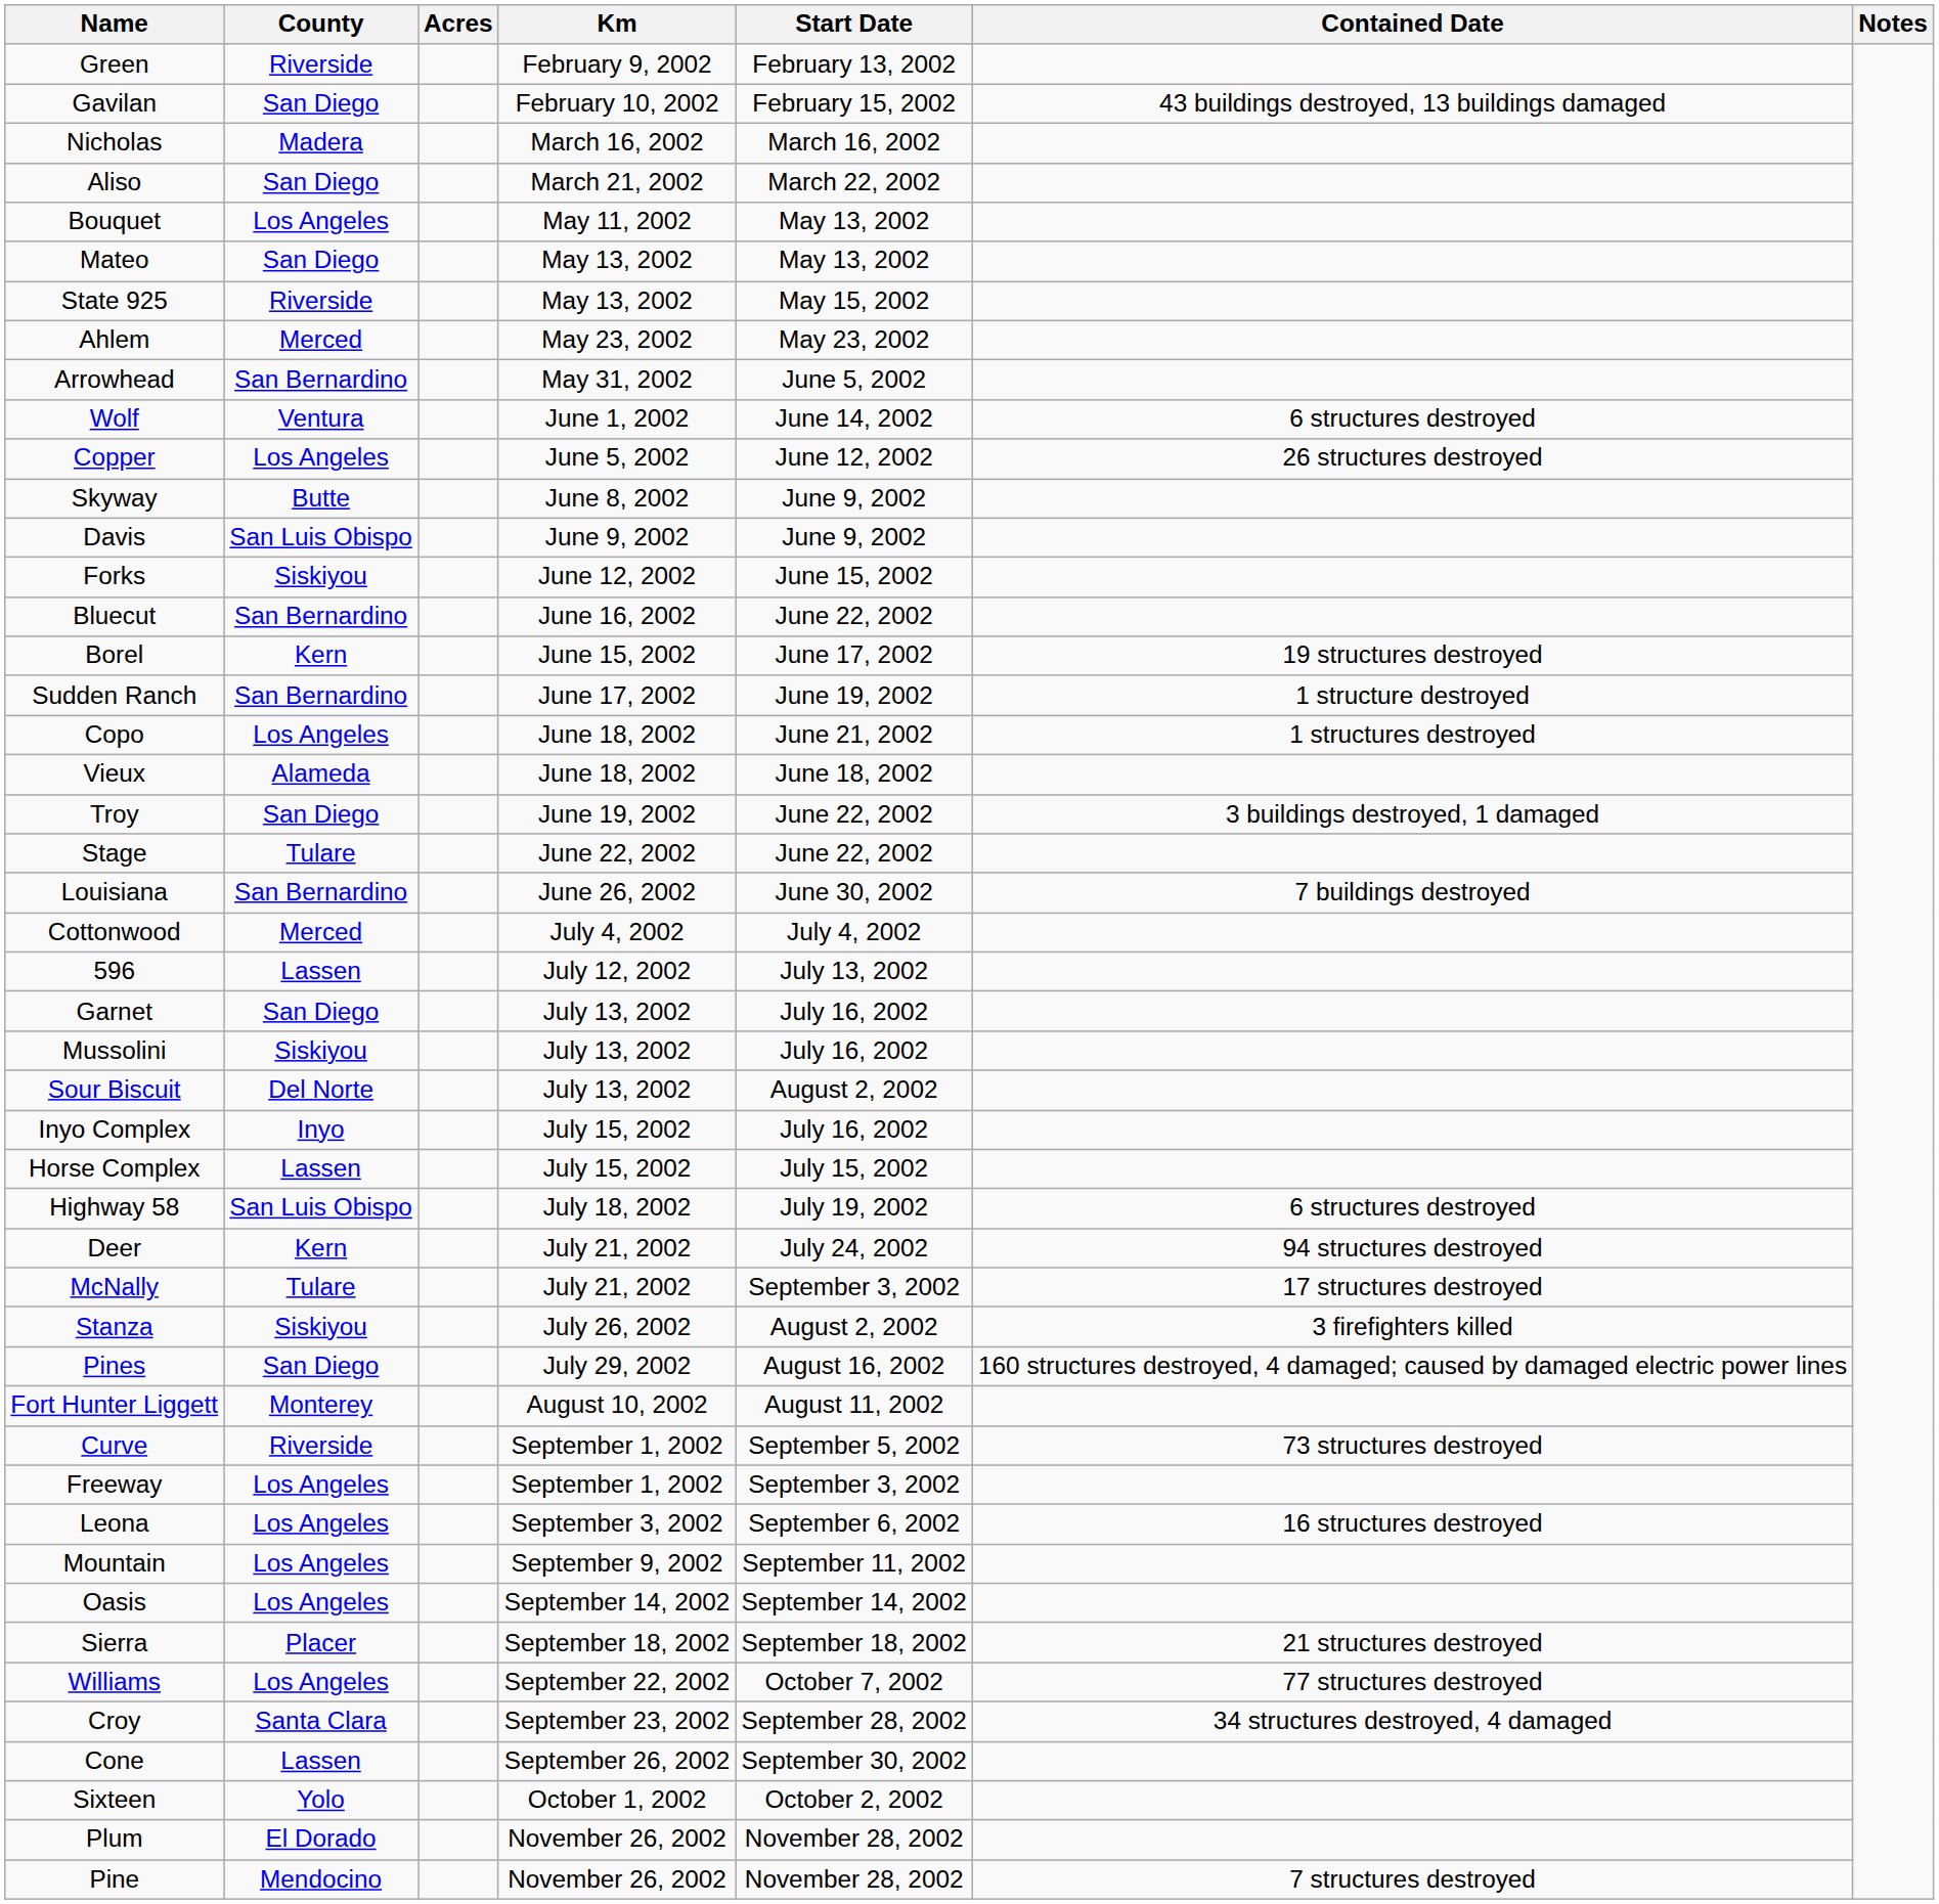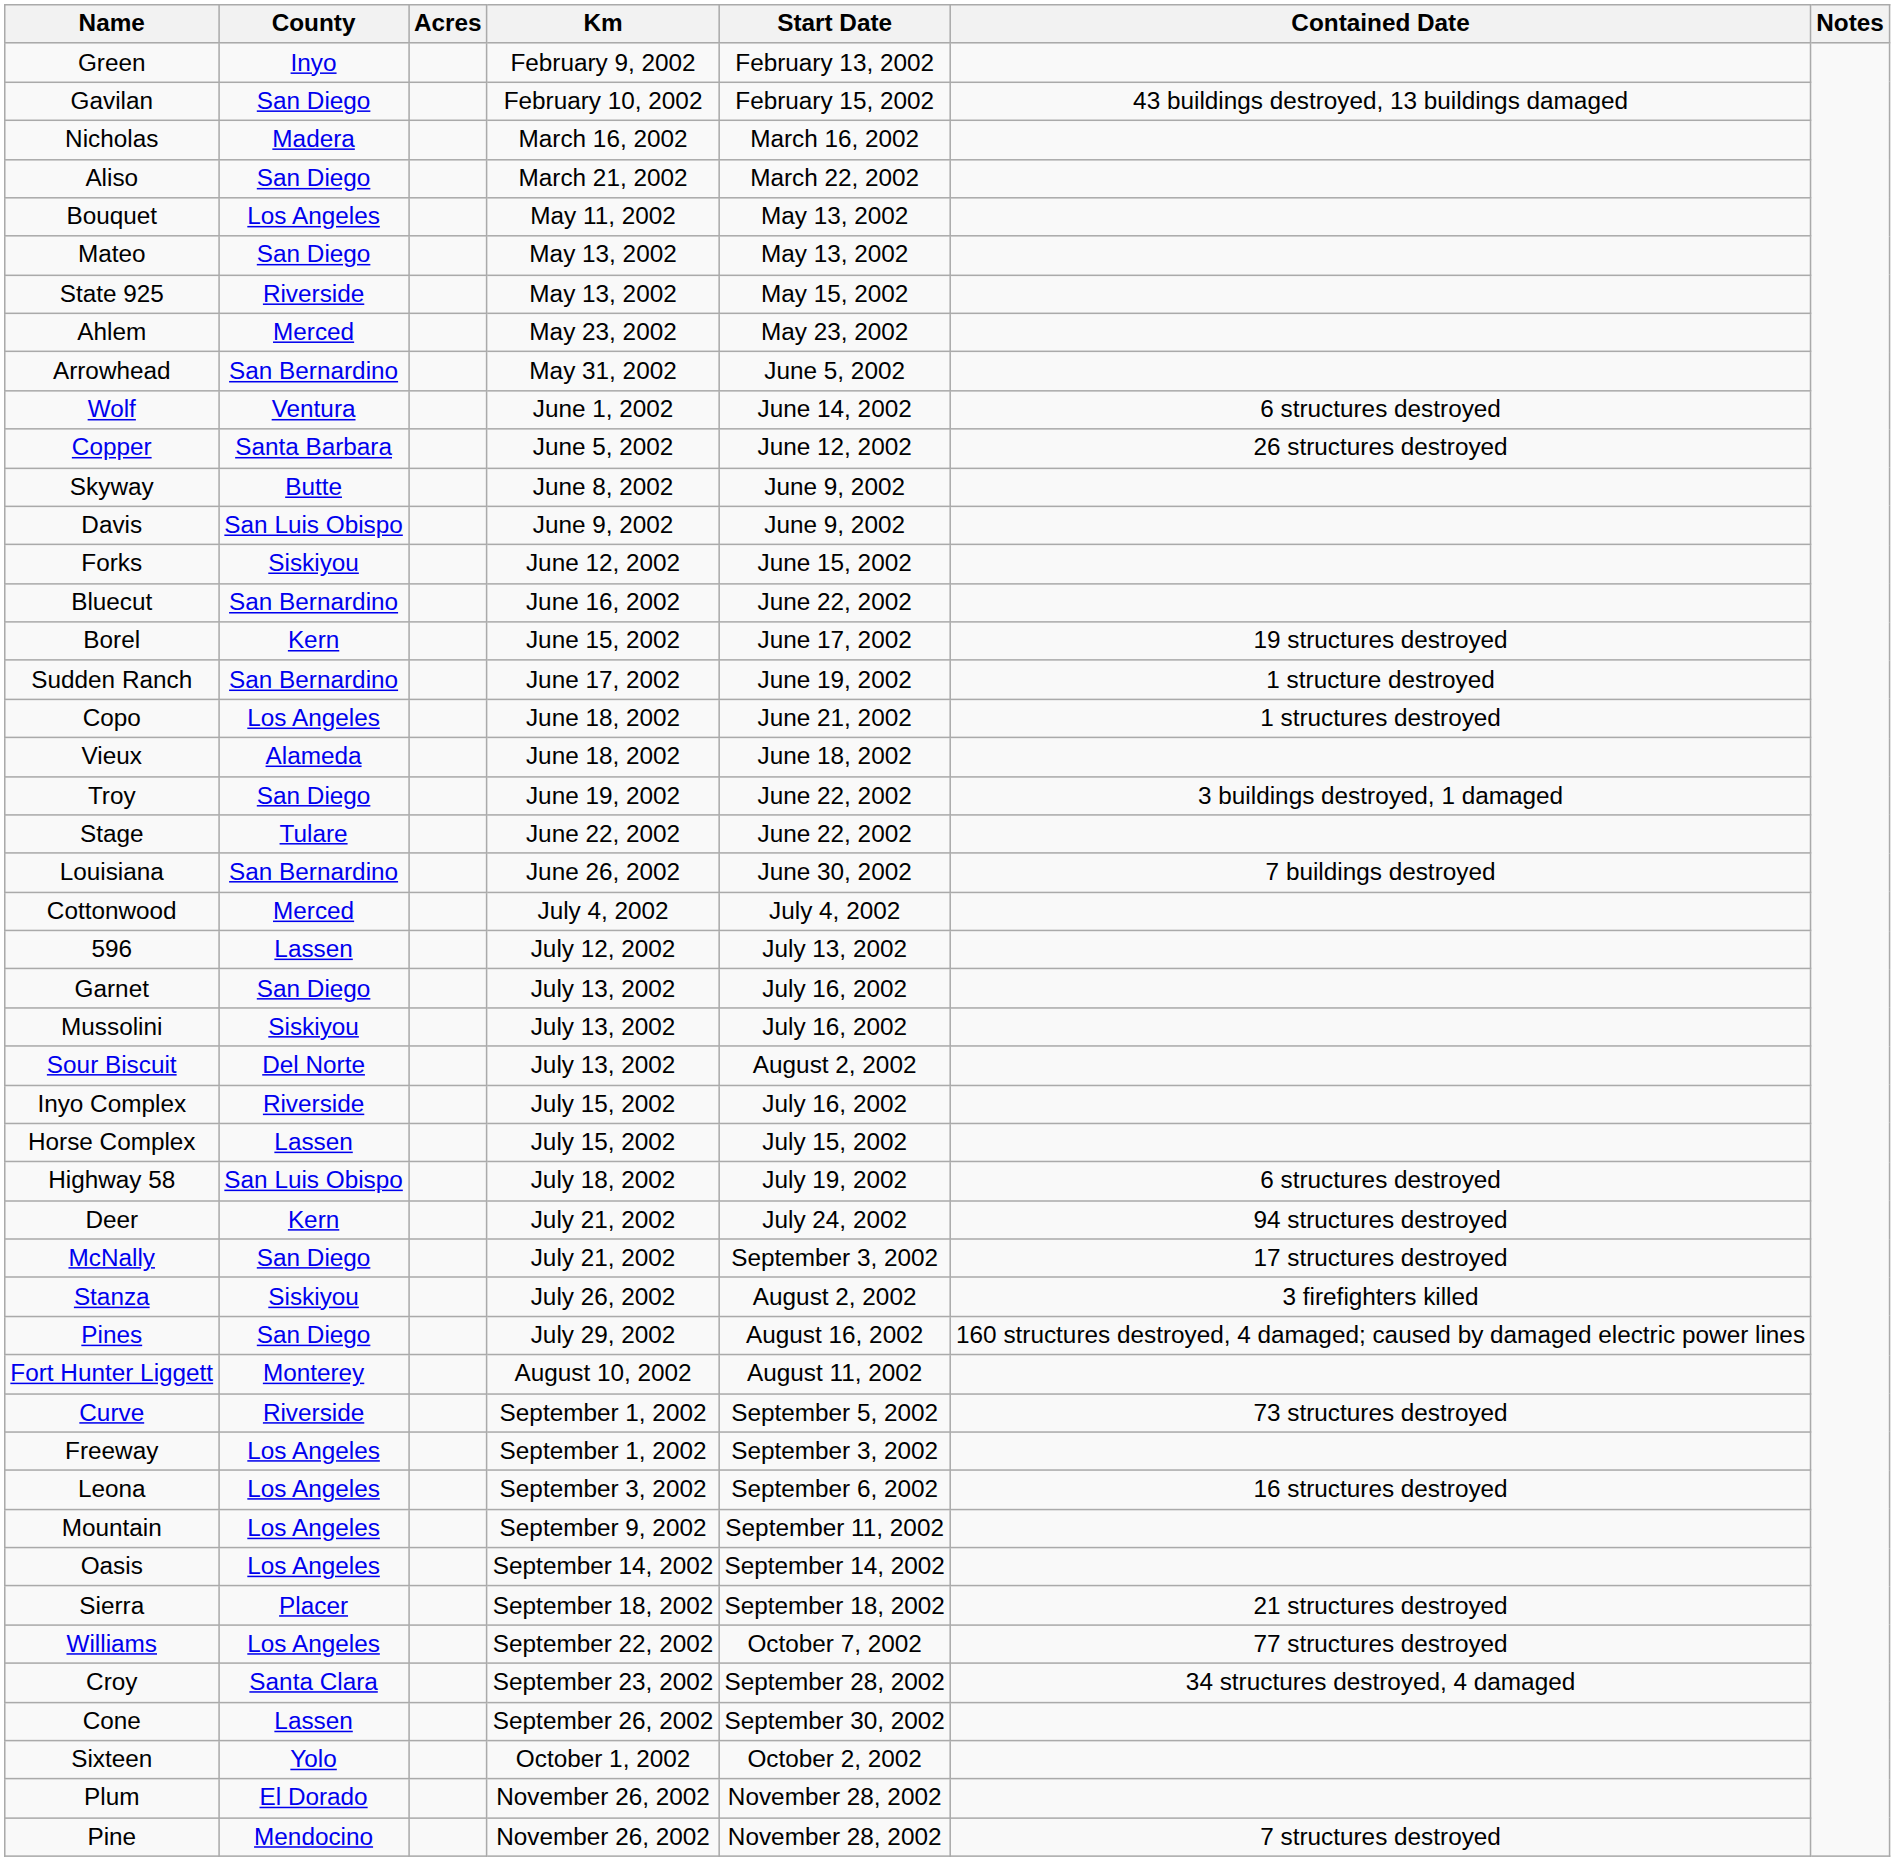 <table class="wikitable sortable" style="text-align:center;">
 <tr>
 <th>Name</th>
 <th>County</th>
 <th>Acres</th>
 <th>Km</th>
 <th>Start Date</th>
 <th>Contained Date</th>
 <th>Notes</th>
 </tr>
 <tr>
 <td>Green</td>
-<td><a href='#'>Riverside</a></td>
+<td><a href='#'>Inyo</a></td>
 <td></td>
 <td>February 9, 2002</td>
 <td>February 13, 2002</td>
 <td></td>
 </tr>
 <tr>
 <td>Gavilan</td>
 <td><a href='#'>San Diego</a></td>
 <td></td>
 <td>February 10, 2002</td>
 <td>February 15, 2002</td>
 <td>43 buildings destroyed, 13 buildings damaged</td>
 </tr>
 <tr>
 <td>Nicholas</td>
 <td><a href='#'>Madera</a></td>
 <td></td>
 <td>March 16, 2002</td>
 <td>March 16, 2002</td>
 <td></td>
 </tr>
 <tr>
 <td>Aliso</td>
 <td><a href='#'>San Diego</a></td>
 <td></td>
 <td>March 21, 2002</td>
 <td>March 22, 2002</td>
 <td></td>
 </tr>
 <tr>
 <td>Bouquet</td>
 <td><a href='#'>Los Angeles</a></td>
 <td></td>
 <td>May 11, 2002</td>
 <td>May 13, 2002</td>
 <td></td>
 </tr>
 <tr>
 <td>Mateo</td>
 <td><a href='#'>San Diego</a></td>
 <td></td>
 <td>May 13, 2002</td>
 <td>May 13, 2002</td>
 <td></td>
 </tr>
 <tr>
 <td>State 925</td>
 <td><a href='#'>Riverside</a></td>
 <td></td>
 <td>May 13, 2002</td>
 <td>May 15, 2002</td>
 <td></td>
 </tr>
 <tr>
 <td>Ahlem</td>
 <td><a href='#'>Merced</a></td>
 <td></td>
 <td>May 23, 2002</td>
 <td>May 23, 2002</td>
 <td></td>
 </tr>
 <tr>
 <td>Arrowhead</td>
 <td><a href='#'>San Bernardino</a></td>
 <td></td>
 <td>May 31, 2002</td>
 <td>June 5, 2002</td>
 <td></td>
 </tr>
 <tr>
 <td><a href='#'>Wolf</a></td>
 <td><a href='#'>Ventura</a></td>
 <td></td>
 <td>June 1, 2002</td>
 <td>June 14, 2002</td>
 <td>6 structures destroyed</td>
 </tr>
 <tr>
 <td><a href='#'>Copper</a></td>
-<td><a href='#'>Los Angeles</a></td>
+<td><a href='#'>Santa Barbara</a></td>
 <td></td>
 <td>June 5, 2002</td>
 <td>June 12, 2002</td>
 <td>26 structures destroyed</td>
 </tr>
 <tr>
 <td>Skyway</td>
 <td><a href='#'>Butte</a></td>
 <td></td>
 <td>June 8, 2002</td>
 <td>June 9, 2002</td>
 <td></td>
 </tr>
 <tr>
 <td>Davis</td>
 <td><a href='#'>San Luis Obispo</a></td>
 <td></td>
 <td>June 9, 2002</td>
 <td>June 9, 2002</td>
 <td></td>
 </tr>
 <tr>
 <td>Forks</td>
 <td><a href='#'>Siskiyou</a></td>
 <td></td>
 <td>June 12, 2002</td>
 <td>June 15, 2002</td>
 <td></td>
 </tr>
 <tr>
 <td>Bluecut</td>
 <td><a href='#'>San Bernardino</a></td>
 <td></td>
 <td>June 16, 2002</td>
 <td>June 22, 2002</td>
 <td></td>
 </tr>
 <tr>
 <td>Borel</td>
 <td><a href='#'>Kern</a></td>
 <td></td>
 <td>June 15, 2002</td>
 <td>June 17, 2002</td>
 <td>19 structures destroyed</td>
 </tr>
 <tr>
 <td>Sudden Ranch</td>
 <td><a href='#'>San Bernardino</a></td>
 <td></td>
 <td>June 17, 2002</td>
 <td>June 19, 2002</td>
 <td>1 structure destroyed</td>
 </tr>
 <tr>
 <td>Copo</td>
 <td><a href='#'>Los Angeles</a></td>
 <td></td>
 <td>June 18, 2002</td>
 <td>June 21, 2002</td>
 <td>1 structures destroyed</td>
 </tr>
 <tr>
 <td>Vieux</td>
 <td><a href='#'>Alameda</a></td>
 <td></td>
 <td>June 18, 2002</td>
 <td>June 18, 2002</td>
 <td></td>
 </tr>
 <tr>
 <td>Troy</td>
 <td><a href='#'>San Diego</a></td>
 <td></td>
 <td>June 19, 2002</td>
 <td>June 22, 2002</td>
 <td>3 buildings destroyed, 1 damaged</td>
 </tr>
 <tr>
 <td>Stage</td>
 <td><a href='#'>Tulare</a></td>
 <td></td>
 <td>June 22, 2002</td>
 <td>June 22, 2002</td>
 <td></td>
 </tr>
 <tr>
 <td>Louisiana</td>
 <td><a href='#'>San Bernardino</a></td>
 <td></td>
 <td>June 26, 2002</td>
 <td>June 30, 2002</td>
 <td>7 buildings destroyed</td>
 </tr>
 <tr>
 <td>Cottonwood</td>
 <td><a href='#'>Merced</a></td>
 <td></td>
 <td>July 4, 2002</td>
 <td>July 4, 2002</td>
 <td></td>
 </tr>
 <tr>
 <td>596</td>
 <td><a href='#'>Lassen</a></td>
 <td></td>
 <td>July 12, 2002</td>
 <td>July 13, 2002</td>
 <td></td>
 </tr>
 <tr>
 <td>Garnet</td>
 <td><a href='#'>San Diego</a></td>
 <td></td>
 <td>July 13, 2002</td>
 <td>July 16, 2002</td>
 <td></td>
 </tr>
 <tr>
 <td>Mussolini</td>
 <td><a href='#'>Siskiyou</a></td>
 <td></td>
 <td>July 13, 2002</td>
 <td>July 16, 2002</td>
 <td></td>
 </tr>
 <tr>
 <td><a href='#'>Sour Biscuit</a></td>
 <td><a href='#'>Del Norte</a></td>
 <td></td>
 <td>July 13, 2002</td>
 <td>August 2, 2002</td>
 <td></td>
 </tr>
 <tr>
 <td>Inyo Complex</td>
-<td><a href='#'>Inyo</a></td>
+<td><a href='#'>Riverside</a></td>
 <td></td>
 <td>July 15, 2002</td>
 <td>July 16, 2002</td>
 <td></td>
 </tr>
 <tr>
 <td>Horse Complex</td>
 <td><a href='#'>Lassen</a></td>
 <td></td>
 <td>July 15, 2002</td>
 <td>July 15, 2002</td>
 <td></td>
 </tr>
 <tr>
 <td>Highway 58</td>
 <td><a href='#'>San Luis Obispo</a></td>
 <td></td>
 <td>July 18, 2002</td>
 <td>July 19, 2002</td>
 <td>6 structures destroyed</td>
 </tr>
 <tr>
 <td>Deer</td>
 <td><a href='#'>Kern</a></td>
 <td></td>
 <td>July 21, 2002</td>
 <td>July 24, 2002</td>
 <td>94 structures destroyed</td>
 </tr>
 <tr>
 <td><a href='#'>McNally</a></td>
-<td><a href='#'>Tulare</a></td>
+<td><a href='#'>San Diego</a></td>
 <td></td>
 <td>July 21, 2002</td>
 <td>September 3, 2002</td>
 <td>17 structures destroyed</td>
 </tr>
 <tr>
 <td><a href='#'>Stanza</a></td>
 <td><a href='#'>Siskiyou</a></td>
 <td></td>
 <td>July 26, 2002</td>
 <td>August 2, 2002</td>
 <td>3 firefighters killed</td>
 </tr>
 <tr>
 <td><a href='#'>Pines</a></td>
 <td><a href='#'>San Diego</a></td>
 <td></td>
 <td>July 29, 2002</td>
 <td>August 16, 2002</td>
 <td>160 structures destroyed, 4 damaged; caused by damaged electric power lines</td>
 </tr>
 <tr>
 <td><a href='#'>Fort Hunter Liggett</a></td>
 <td><a href='#'>Monterey</a></td>
 <td></td>
 <td>August 10, 2002</td>
 <td>August 11, 2002</td>
 <td></td>
 </tr>
 <tr>
 <td><a href='#'>Curve</a></td>
 <td><a href='#'>Riverside</a></td>
 <td></td>
 <td>September 1, 2002</td>
 <td>September 5, 2002</td>
 <td>73 structures destroyed</td>
 </tr>
 <tr>
 <td>Freeway</td>
 <td><a href='#'>Los Angeles</a></td>
 <td></td>
 <td>September 1, 2002</td>
 <td>September 3, 2002</td>
 <td></td>
 </tr>
 <tr>
 <td>Leona</td>
 <td><a href='#'>Los Angeles</a></td>
 <td></td>
 <td>September 3, 2002</td>
 <td>September 6, 2002</td>
 <td>16 structures destroyed</td>
 </tr>
 <tr>
 <td>Mountain</td>
 <td><a href='#'>Los Angeles</a></td>
 <td></td>
 <td>September 9, 2002</td>
 <td>September 11, 2002</td>
 <td></td>
 </tr>
 <tr>
 <td>Oasis</td>
 <td><a href='#'>Los Angeles</a></td>
 <td></td>
 <td>September 14, 2002</td>
 <td>September 14, 2002</td>
 <td></td>
 </tr>
 <tr>
 <td>Sierra</td>
 <td><a href='#'>Placer</a></td>
 <td></td>
 <td>September 18, 2002</td>
 <td>September 18, 2002</td>
 <td>21 structures destroyed</td>
 </tr>
 <tr>
 <td><a href='#'>Williams</a></td>
 <td><a href='#'>Los Angeles</a></td>
 <td></td>
 <td>September 22, 2002</td>
 <td>October 7, 2002</td>
 <td>77 structures destroyed</td>
 </tr>
 <tr>
 <td>Croy</td>
 <td><a href='#'>Santa Clara</a></td>
 <td></td>
 <td>September 23, 2002</td>
 <td>September 28, 2002</td>
 <td>34 structures destroyed, 4 damaged</td>
 </tr>
 <tr>
 <td>Cone</td>
 <td><a href='#'>Lassen</a></td>
 <td></td>
 <td>September 26, 2002</td>
 <td>September 30, 2002</td>
 <td></td>
 </tr>
 <tr>
 <td>Sixteen</td>
 <td><a href='#'>Yolo</a></td>
 <td></td>
 <td>October 1, 2002</td>
 <td>October 2, 2002</td>
 <td></td>
 </tr>
 <tr>
 <td>Plum</td>
 <td><a href='#'>El Dorado</a></td>
 <td></td>
 <td>November 26, 2002</td>
 <td>November 28, 2002</td>
 <td></td>
 </tr>
 <tr>
 <td>Pine</td>
 <td><a href='#'>Mendocino</a></td>
 <td></td>
 <td>November 26, 2002</td>
 <td>November 28, 2002</td>
 <td>7 structures destroyed</td>
 </tr>
 </table>
